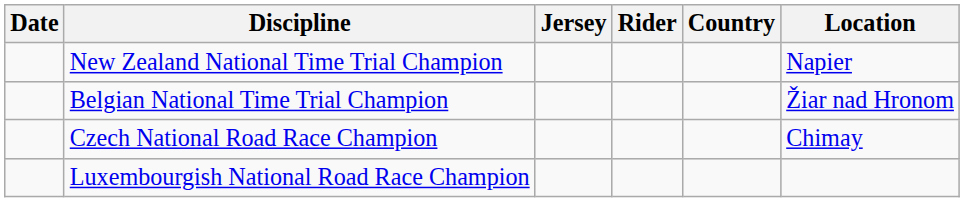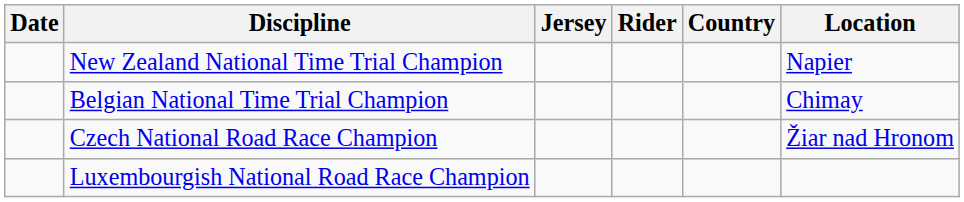 <table class="wikitable">
 <tr>
 <th>Date</th>
 <th>Discipline</th>
 <th>Jersey</th>
 <th>Rider</th>
 <th>Country</th>
 <th>Location</th>
 </tr>
 <tr>
 <td></td>
 <td><a href='#'>New Zealand National Time Trial Champion</a></td>
 <td></td>
 <td></td>
 <td></td>
 <td><a href='#'>Napier</a></td>
 </tr>
 <tr>
 <td></td>
 <td><a href='#'>Belgian National Time Trial Champion</a></td>
 <td></td>
 <td></td>
 <td></td>
-<td><a href='#'>Žiar nad Hronom</a></td>
+<td><a href='#'>Chimay</a></td>
 </tr>
 <tr>
 <td></td>
 <td><a href='#'>Czech National Road Race Champion</a></td>
 <td></td>
 <td></td>
 <td></td>
-<td><a href='#'>Chimay</a></td>
+<td><a href='#'>Žiar nad Hronom</a></td>
 </tr>
 <tr>
 <td></td>
 <td><a href='#'>Luxembourgish National Road Race Champion</a></td>
 <td></td>
 <td></td>
 <td></td>
 <td></td>
 </tr>
 </table>
